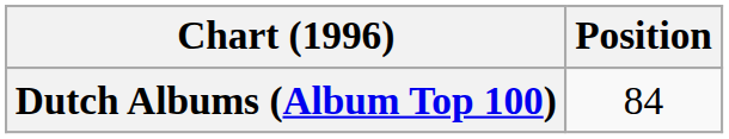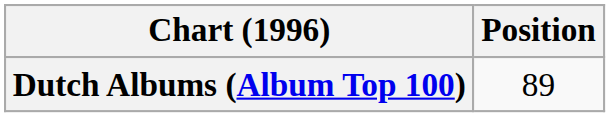 <table class="wikitable plainrowheaders" style="text-align:center">
 <tr>
 <th scope="col">Chart (1996)</th>
 <th scope="col">Position</th>
 </tr>
 <tr>
 <th scope="row">Dutch Albums (<a href='#'>Album Top 100</a>)</th>
-<td>84</td>
+<td>89</td>
 </tr>
 </table>
